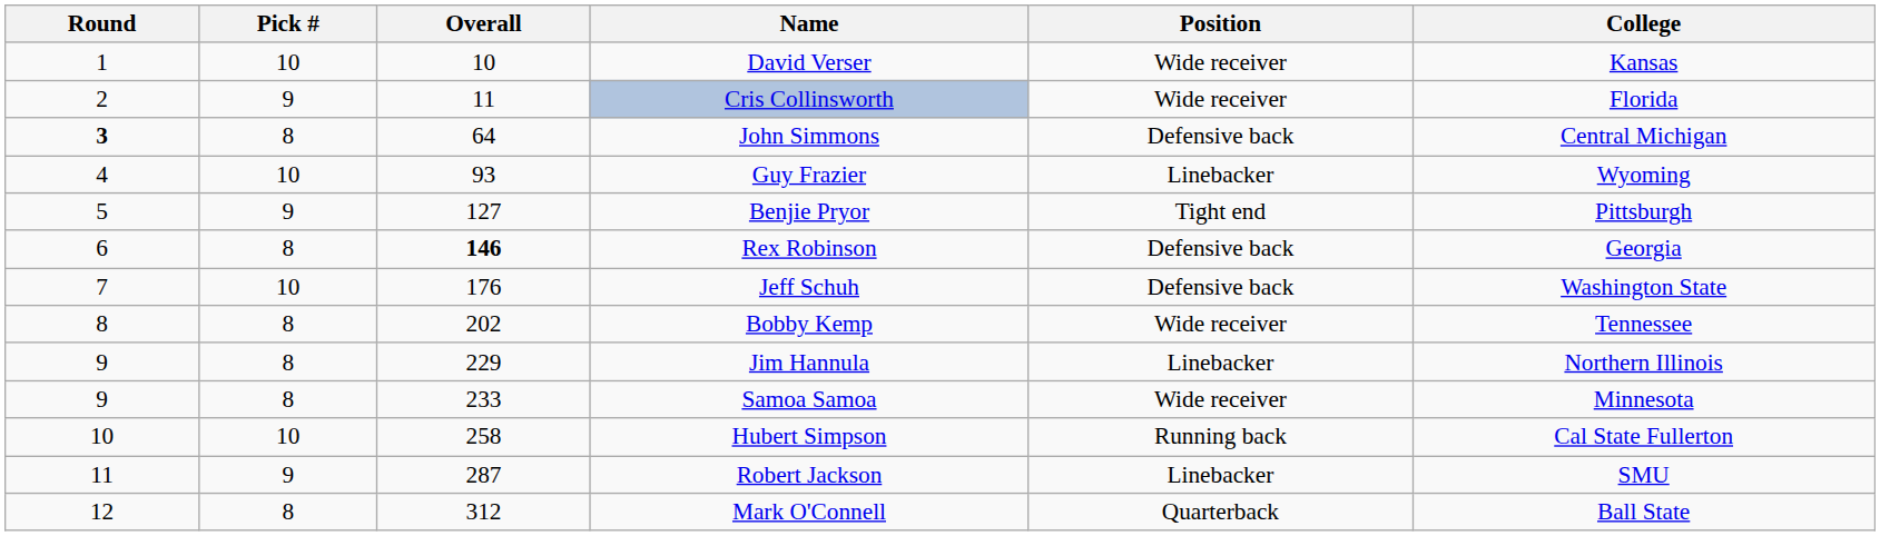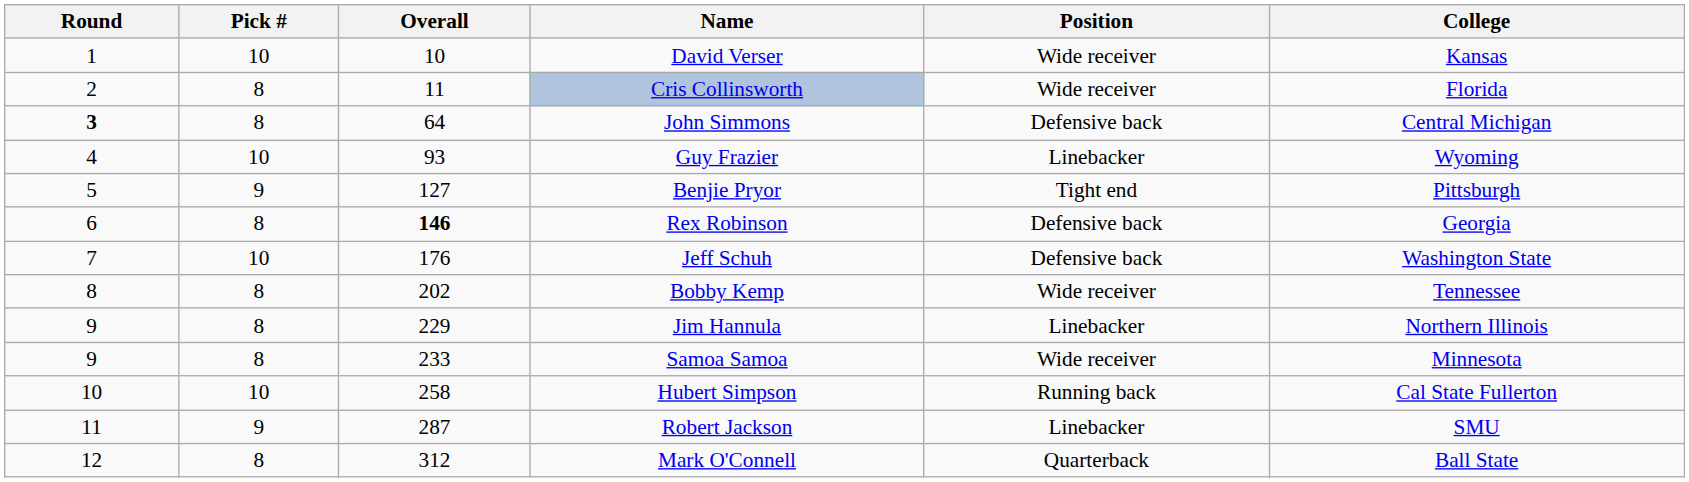 <table class="wikitable sortable sortable" style="width: 100%; text-align:center">
 <tr>
 <th>Round</th>
 <th>Pick #</th>
 <th>Overall</th>
 <th>Name</th>
 <th>Position</th>
 <th>College</th>
 </tr>
 <tr>
 <td>1</td>
 <td>10</td>
 <td>10</td>
 <td><a href='#'>David Verser</a></td>
 <td>Wide receiver</td>
 <td><a href='#'>Kansas</a></td>
 </tr>
 <tr>
 <td>2</td>
-<td>9</td>
+<td>8</td>
 <td>11</td>
 <td bgcolor=lightsteelblue><a href='#'>Cris Collinsworth</a></td>
 <td>Wide receiver</td>
 <td><a href='#'>Florida</a></td>
 </tr>
 <tr>
 <td><strong>3</strong></td>
 <td>8</td>
 <td>64</td>
 <td><a href='#'>John Simmons</a></td>
 <td>Defensive back</td>
 <td><a href='#'>Central Michigan</a></td>
 </tr>
 <tr>
 <td>4</td>
 <td>10</td>
 <td>93</td>
 <td><a href='#'>Guy Frazier</a></td>
 <td>Linebacker</td>
 <td><a href='#'>Wyoming</a></td>
 </tr>
 <tr>
 <td>5</td>
 <td>9</td>
 <td>127</td>
 <td><a href='#'>Benjie Pryor</a></td>
 <td>Tight end</td>
 <td><a href='#'>Pittsburgh</a></td>
 </tr>
 <tr>
 <td>6</td>
 <td>8</td>
 <td><strong>146</strong></td>
 <td><a href='#'>Rex Robinson</a></td>
 <td>Defensive back</td>
 <td><a href='#'>Georgia</a></td>
 </tr>
 <tr>
 <td>7</td>
 <td>10</td>
 <td>176</td>
 <td><a href='#'>Jeff Schuh</a></td>
 <td>Defensive back</td>
 <td><a href='#'>Washington State</a></td>
 </tr>
 <tr>
 <td>8</td>
 <td>8</td>
 <td>202</td>
 <td><a href='#'>Bobby Kemp</a></td>
 <td>Wide receiver</td>
 <td><a href='#'>Tennessee</a></td>
 </tr>
 <tr>
 <td>9</td>
 <td>8</td>
 <td>229</td>
 <td><a href='#'>Jim Hannula</a></td>
 <td>Linebacker</td>
 <td><a href='#'>Northern Illinois</a></td>
 </tr>
 <tr>
 <td>9</td>
 <td>8</td>
 <td>233</td>
 <td><a href='#'>Samoa Samoa</a></td>
 <td>Wide receiver</td>
 <td><a href='#'>Minnesota</a></td>
 </tr>
 <tr>
 <td>10</td>
 <td>10</td>
 <td>258</td>
 <td><a href='#'>Hubert Simpson</a></td>
 <td>Running back</td>
 <td><a href='#'>Cal State Fullerton</a></td>
 </tr>
 <tr>
 <td>11</td>
 <td>9</td>
 <td>287</td>
 <td><a href='#'>Robert Jackson</a></td>
 <td>Linebacker</td>
 <td><a href='#'>SMU</a></td>
 </tr>
 <tr>
 <td>12</td>
 <td>8</td>
 <td>312</td>
 <td><a href='#'>Mark O'Connell</a></td>
 <td>Quarterback</td>
 <td><a href='#'>Ball State</a></td>
 </tr>
 </table>
